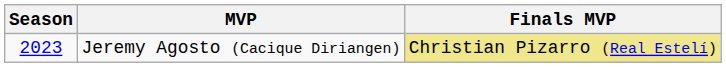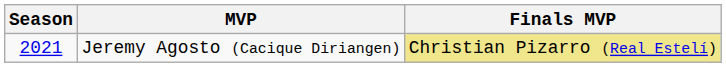 <table class="wikitable">
 <tr>
 <th>Season</th>
 <th>MVP</th>
 <th>Finals MVP</th>
 </tr>
 <tr>
-<td align=center><a href='#'>2023</a></td>
+<td align=center><a href='#'>2021</a></td>
 <td> Jeremy Agosto <small>(Cacique Diriangen)</small></td>
 <td style="background: khaki;"> Christian Pizarro <small>(<a href='#'>Real Estelí</a>)</small></td>
 </tr>
 </table>
